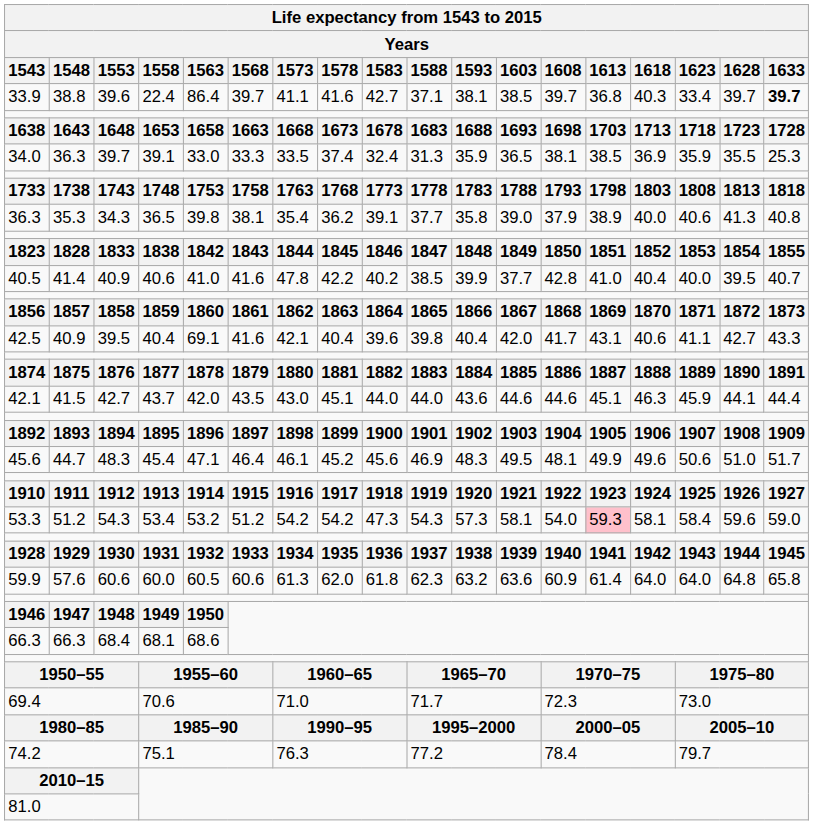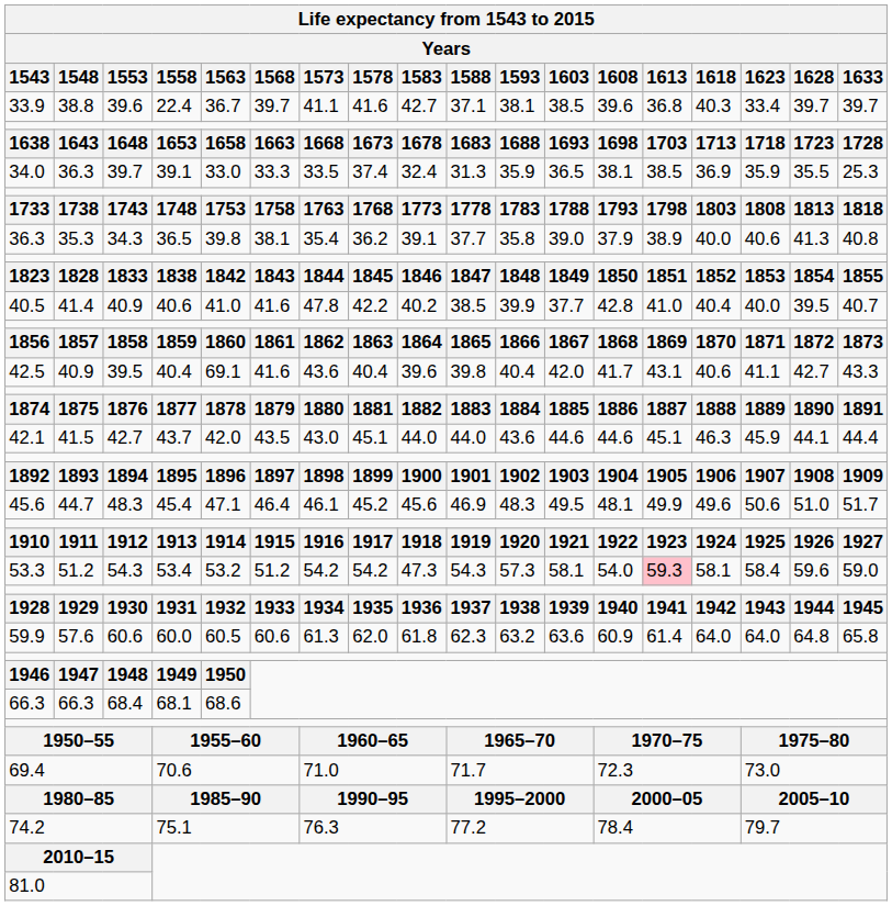 <table class="wikitable mw-collapsible mw-collapsed">
 <tr>
 <th colspan="18">Life expectancy from 1543 to 2015</th>
 </tr>
 <tr>
 <th colspan="18">Years</th>
 </tr>
 <tr>
 <th>1543</th>
 <th>1548</th>
 <th>1553</th>
 <th>1558</th>
 <th>1563</th>
 <th>1568</th>
 <th>1573</th>
 <th>1578</th>
 <th>1583</th>
 <th>1588</th>
 <th>1593</th>
 <th>1603</th>
 <th>1608</th>
 <th>1613</th>
 <th>1618</th>
 <th>1623</th>
 <th>1628</th>
 <th>1633</th>
 </tr>
 <tr>
 <td>33.9</td>
 <td>38.8</td>
 <td>39.6</td>
 <td>22.4</td>
-<td>86.4</td>
+<td>36.7</td>
 <td>39.7</td>
 <td>41.1</td>
 <td>41.6</td>
 <td>42.7</td>
 <td>37.1</td>
 <td>38.1</td>
 <td>38.5</td>
-<td>39.7</td>
+<td>39.6</td>
 <td>36.8</td>
 <td>40.3</td>
 <td>33.4</td>
 <td>39.7</td>
-<td><strong>39.7</strong></td>
+<td>39.7</td>
 </tr>
 <tr>
 <td colspan="18"></td>
 </tr>
 <tr>
 <th>1638</th>
 <th>1643</th>
 <th>1648</th>
 <th>1653</th>
 <th>1658</th>
 <th>1663</th>
 <th>1668</th>
 <th>1673</th>
 <th>1678</th>
 <th>1683</th>
 <th>1688</th>
 <th>1693</th>
 <th>1698</th>
 <th>1703</th>
 <th>1713</th>
 <th>1718</th>
 <th>1723</th>
 <th>1728</th>
 </tr>
 <tr>
 <td>34.0</td>
 <td>36.3</td>
 <td>39.7</td>
 <td>39.1</td>
 <td>33.0</td>
 <td>33.3</td>
 <td>33.5</td>
 <td>37.4</td>
 <td>32.4</td>
 <td>31.3</td>
 <td>35.9</td>
 <td>36.5</td>
 <td>38.1</td>
 <td>38.5</td>
 <td>36.9</td>
 <td>35.9</td>
 <td>35.5</td>
 <td>25.3</td>
 </tr>
 <tr>
 <td colspan="18"></td>
 </tr>
 <tr>
 <th>1733</th>
 <th>1738</th>
 <th>1743</th>
 <th>1748</th>
 <th>1753</th>
 <th>1758</th>
 <th>1763</th>
 <th>1768</th>
 <th>1773</th>
 <th>1778</th>
 <th>1783</th>
 <th>1788</th>
 <th>1793</th>
 <th>1798</th>
 <th>1803</th>
 <th>1808</th>
 <th>1813</th>
 <th>1818</th>
 </tr>
 <tr>
 <td>36.3</td>
 <td>35.3</td>
 <td>34.3</td>
 <td>36.5</td>
 <td>39.8</td>
 <td>38.1</td>
 <td>35.4</td>
 <td>36.2</td>
 <td>39.1</td>
 <td>37.7</td>
 <td>35.8</td>
 <td>39.0</td>
 <td>37.9</td>
 <td>38.9</td>
 <td>40.0</td>
 <td>40.6</td>
 <td>41.3</td>
 <td>40.8</td>
 </tr>
 <tr>
 <td colspan="18"></td>
 </tr>
 <tr>
 <th>1823</th>
 <th>1828</th>
 <th>1833</th>
 <th>1838</th>
 <th>1842</th>
 <th>1843</th>
 <th>1844</th>
 <th>1845</th>
 <th>1846</th>
 <th>1847</th>
 <th>1848</th>
 <th>1849</th>
 <th>1850</th>
 <th>1851</th>
 <th>1852</th>
 <th>1853</th>
 <th>1854</th>
 <th>1855</th>
 </tr>
 <tr>
 <td>40.5</td>
 <td>41.4</td>
 <td>40.9</td>
 <td>40.6</td>
 <td>41.0</td>
 <td>41.6</td>
 <td>47.8</td>
 <td>42.2</td>
 <td>40.2</td>
 <td>38.5</td>
 <td>39.9</td>
 <td>37.7</td>
 <td>42.8</td>
 <td>41.0</td>
 <td>40.4</td>
 <td>40.0</td>
 <td>39.5</td>
 <td>40.7</td>
 </tr>
 <tr>
 <td colspan="18"></td>
 </tr>
 <tr>
 <th>1856</th>
 <th>1857</th>
 <th>1858</th>
 <th>1859</th>
 <th>1860</th>
 <th>1861</th>
 <th>1862</th>
 <th>1863</th>
 <th>1864</th>
 <th>1865</th>
 <th>1866</th>
 <th>1867</th>
 <th>1868</th>
 <th>1869</th>
 <th>1870</th>
 <th>1871</th>
 <th>1872</th>
 <th>1873</th>
 </tr>
 <tr>
 <td>42.5</td>
 <td>40.9</td>
 <td>39.5</td>
 <td>40.4</td>
 <td>69.1</td>
 <td>41.6</td>
-<td>42.1</td>
+<td>43.6</td>
 <td>40.4</td>
 <td>39.6</td>
 <td>39.8</td>
 <td>40.4</td>
 <td>42.0</td>
 <td>41.7</td>
 <td>43.1</td>
 <td>40.6</td>
 <td>41.1</td>
 <td>42.7</td>
 <td>43.3</td>
 </tr>
 <tr>
 <td colspan="18"></td>
 </tr>
 <tr>
 <th>1874</th>
 <th>1875</th>
 <th>1876</th>
 <th>1877</th>
 <th>1878</th>
 <th>1879</th>
 <th>1880</th>
 <th>1881</th>
 <th>1882</th>
 <th>1883</th>
 <th>1884</th>
 <th>1885</th>
 <th>1886</th>
 <th>1887</th>
 <th>1888</th>
 <th>1889</th>
 <th>1890</th>
 <th>1891</th>
 </tr>
 <tr>
 <td>42.1</td>
 <td>41.5</td>
 <td>42.7</td>
 <td>43.7</td>
 <td>42.0</td>
 <td>43.5</td>
 <td>43.0</td>
 <td>45.1</td>
 <td>44.0</td>
 <td>44.0</td>
 <td>43.6</td>
 <td>44.6</td>
 <td>44.6</td>
 <td>45.1</td>
 <td>46.3</td>
 <td>45.9</td>
 <td>44.1</td>
 <td>44.4</td>
 </tr>
 <tr>
 <td colspan="18"></td>
 </tr>
 <tr>
 <th>1892</th>
 <th>1893</th>
 <th>1894</th>
 <th>1895</th>
 <th>1896</th>
 <th>1897</th>
 <th>1898</th>
 <th>1899</th>
 <th>1900</th>
 <th>1901</th>
 <th>1902</th>
 <th>1903</th>
 <th>1904</th>
 <th>1905</th>
 <th>1906</th>
 <th>1907</th>
 <th>1908</th>
 <th>1909</th>
 </tr>
 <tr>
 <td>45.6</td>
 <td>44.7</td>
 <td>48.3</td>
 <td>45.4</td>
 <td>47.1</td>
 <td>46.4</td>
 <td>46.1</td>
 <td>45.2</td>
 <td>45.6</td>
 <td>46.9</td>
 <td>48.3</td>
 <td>49.5</td>
 <td>48.1</td>
 <td>49.9</td>
 <td>49.6</td>
 <td>50.6</td>
 <td>51.0</td>
 <td>51.7</td>
 </tr>
 <tr>
 <td colspan="18"></td>
 </tr>
 <tr>
 <th>1910</th>
 <th>1911</th>
 <th>1912</th>
 <th>1913</th>
 <th>1914</th>
 <th>1915</th>
 <th>1916</th>
 <th>1917</th>
 <th>1918</th>
 <th>1919</th>
 <th>1920</th>
 <th>1921</th>
 <th>1922</th>
 <th>1923</th>
 <th>1924</th>
 <th>1925</th>
 <th>1926</th>
 <th>1927</th>
 </tr>
 <tr>
 <td>53.3</td>
 <td>51.2</td>
 <td>54.3</td>
 <td>53.4</td>
 <td>53.2</td>
 <td>51.2</td>
 <td>54.2</td>
 <td>54.2</td>
 <td>47.3</td>
 <td>54.3</td>
 <td>57.3</td>
 <td>58.1</td>
 <td>54.0</td>
 <td style="background: pink;">59.3</td>
 <td>58.1</td>
 <td>58.4</td>
 <td>59.6</td>
 <td>59.0</td>
 </tr>
 <tr>
 <td colspan="18"></td>
 </tr>
 <tr>
 <th>1928</th>
 <th>1929</th>
 <th>1930</th>
 <th>1931</th>
 <th>1932</th>
 <th>1933</th>
 <th>1934</th>
 <th>1935</th>
 <th>1936</th>
 <th>1937</th>
 <th>1938</th>
 <th>1939</th>
 <th>1940</th>
 <th>1941</th>
 <th>1942</th>
 <th>1943</th>
 <th>1944</th>
 <th>1945</th>
 </tr>
 <tr>
 <td>59.9</td>
 <td>57.6</td>
 <td>60.6</td>
 <td>60.0</td>
 <td>60.5</td>
 <td>60.6</td>
 <td>61.3</td>
 <td>62.0</td>
 <td>61.8</td>
 <td>62.3</td>
 <td>63.2</td>
 <td>63.6</td>
 <td>60.9</td>
 <td>61.4</td>
 <td>64.0</td>
 <td>64.0</td>
 <td>64.8</td>
 <td>65.8</td>
 </tr>
 <tr>
 <td colspan="18"></td>
 </tr>
 <tr>
 <th>1946</th>
 <th>1947</th>
 <th>1948</th>
 <th>1949</th>
 <th>1950</th>
 <td colspan="13" rowspan="2"></td>
 </tr>
 <tr>
 <td>66.3</td>
 <td>66.3</td>
 <td>68.4</td>
 <td>68.1</td>
 <td>68.6</td>
 </tr>
 <tr>
 <td colspan="18"></td>
 </tr>
 <tr>
 <th colspan="3">1950–55</th>
 <th colspan="3">1955–60</th>
 <th colspan="3">1960–65</th>
 <th colspan="3">1965–70</th>
 <th colspan="3">1970–75</th>
 <th colspan="3">1975–80</th>
 </tr>
 <tr>
 <td colspan="3">69.4</td>
 <td colspan="3">70.6</td>
 <td colspan="3">71.0</td>
 <td colspan="3">71.7</td>
 <td colspan="3">72.3</td>
 <td colspan="3">73.0</td>
 </tr>
 <tr>
 <th colspan="3">1980–85</th>
 <th colspan="3">1985–90</th>
 <th colspan="3">1990–95</th>
 <th colspan="3">1995–2000</th>
 <th colspan="3">2000–05</th>
 <th colspan="3">2005–10</th>
 </tr>
 <tr>
 <td colspan="3">74.2</td>
 <td colspan="3">75.1</td>
 <td colspan="3">76.3</td>
 <td colspan="3">77.2</td>
 <td colspan="3">78.4</td>
 <td colspan="3">79.7</td>
 </tr>
 <tr>
 <th colspan="3">2010–15</th>
 <td colspan="15" rowspan="2"></td>
 </tr>
 <tr>
 <td colspan="3">81.0</td>
 </tr>
 </table>
